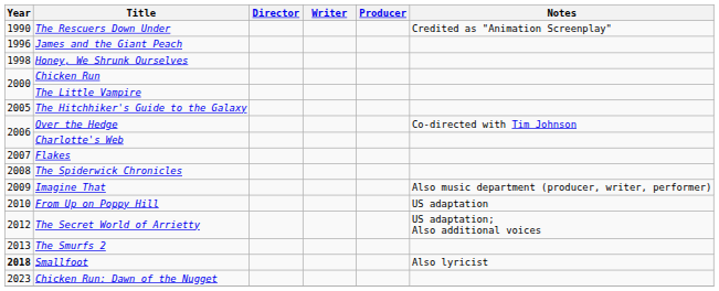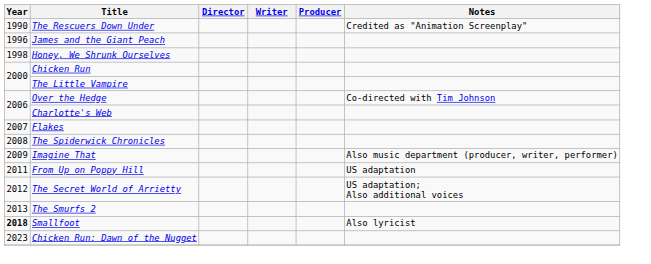 <table class="wikitable">
 <tr>
 <th>Year</th>
 <th>Title</th>
 <th width=65><a href='#'>Director</a></th>
 <th width=65><a href='#'>Writer</a></th>
 <th width=65><a href='#'>Producer</a></th>
 <th>Notes</th>
 </tr>
 <tr>
 <td>1990</td>
 <td><em><a href='#'>The Rescuers Down Under</a></em></td>
 <td></td>
 <td></td>
 <td></td>
 <td>Credited as "Animation Screenplay"</td>
 </tr>
 <tr>
 <td>1996</td>
 <td><em><a href='#'>James and the Giant Peach</a></em></td>
 <td></td>
 <td></td>
 <td></td>
 <td></td>
 </tr>
 <tr>
 <td>1998</td>
 <td><em><a href='#'>Honey, We Shrunk Ourselves</a></em></td>
 <td></td>
 <td></td>
 <td></td>
 <td></td>
 </tr>
 <tr>
 <td rowspan="2">2000</td>
 <td><em><a href='#'>Chicken Run</a></em></td>
 <td></td>
 <td></td>
 <td></td>
 <td></td>
 </tr>
 <tr>
 <td><em><a href='#'>The Little Vampire</a></em></td>
 <td></td>
 <td></td>
 <td></td>
 <td></td>
 </tr>
 <tr>
-<td>2005</td>
-<td><em><a href='#'>The Hitchhiker's Guide to the Galaxy</a></em></td>
-<td></td>
-<td></td>
-<td></td>
-<td></td>
-</tr>
-<tr>
 <td rowspan="2">2006</td>
 <td><em><a href='#'>Over the Hedge</a></em></td>
 <td></td>
 <td></td>
 <td></td>
 <td>Co-directed with <a href='#'>Tim Johnson</a></td>
 </tr>
 <tr>
 <td><em><a href='#'>Charlotte's Web</a></em></td>
 <td></td>
 <td></td>
 <td></td>
 <td></td>
 </tr>
 <tr>
 <td>2007</td>
 <td><em><a href='#'>Flakes</a></em></td>
 <td></td>
 <td></td>
 <td></td>
 <td></td>
 </tr>
 <tr>
 <td>2008</td>
 <td><em><a href='#'>The Spiderwick Chronicles</a></em></td>
 <td></td>
 <td></td>
 <td></td>
 <td></td>
 </tr>
 <tr>
 <td>2009</td>
 <td><em><a href='#'>Imagine That</a></em></td>
 <td></td>
 <td></td>
 <td></td>
 <td>Also music department (producer, writer, performer)</td>
 </tr>
 <tr>
-<td>2010</td>
+<td>2011</td>
 <td><em><a href='#'>From Up on Poppy Hill</a></em></td>
 <td></td>
 <td></td>
 <td></td>
 <td>US adaptation</td>
 </tr>
 <tr>
 <td>2012</td>
 <td><em><a href='#'>The Secret World of Arrietty</a></em></td>
 <td></td>
 <td></td>
 <td></td>
 <td>US adaptation;<br>Also additional voices</td>
 </tr>
 <tr>
 <td>2013</td>
 <td><em><a href='#'>The Smurfs 2</a></em></td>
 <td></td>
 <td></td>
 <td></td>
 <td></td>
 </tr>
 <tr>
 <td><strong>2018</strong></td>
 <td><em><a href='#'>Smallfoot</a></em></td>
 <td></td>
 <td></td>
 <td></td>
 <td>Also lyricist</td>
 </tr>
 <tr>
 <td>2023</td>
 <td><em><a href='#'>Chicken Run: Dawn of the Nugget</a></em></td>
 <td></td>
 <td></td>
 <td></td>
 <td></td>
 </tr>
 <tr>
 </tr>
 </table>
